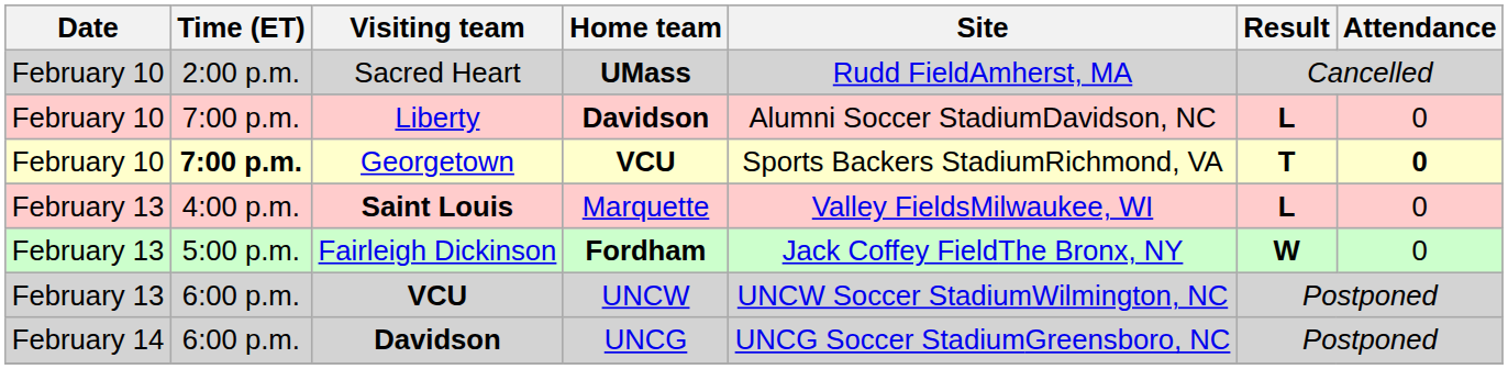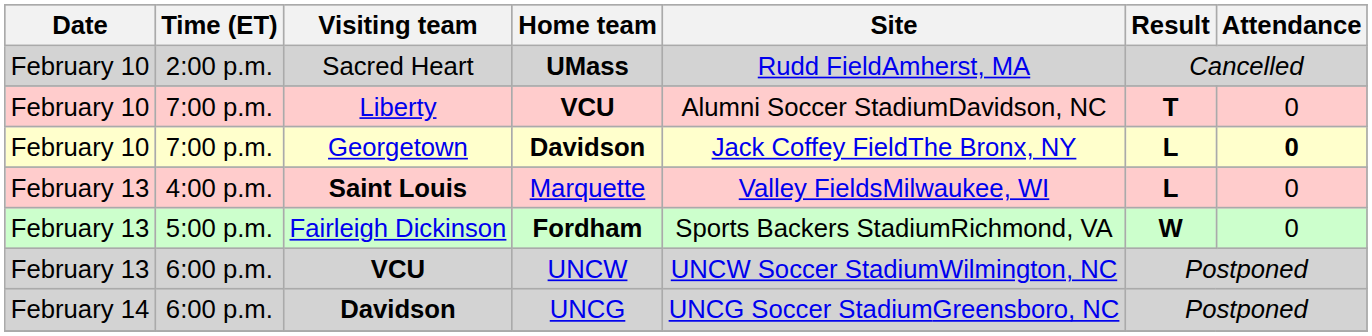 <table class="wikitable" style="font-size:95%; text-align: center;">
 <tr>
 <th>Date</th>
 <th>Time (ET)</th>
 <th>Visiting team</th>
 <th>Home team</th>
 <th>Site</th>
 <th>Result</th>
 <th>Attendance</th>
 </tr>
 <tr bgcolor="D3D3D3">
 <td>February 10</td>
 <td>2:00 p.m.</td>
 <td>Sacred Heart</td>
 <td><strong>UMass</strong></td>
 <td><a href='#'>Rudd Field</a><a href='#'>Amherst, MA</a></td>
 <td colspan="2"><em>Cancelled</em></td>
 </tr>
 <tr style="background:#fcc;">
 <td>February 10</td>
 <td>7:00 p.m.</td>
 <td><a href='#'>Liberty</a></td>
-<td><strong>Davidson</strong></td>
+<td><strong>VCU</strong></td>
 <td>Alumni Soccer StadiumDavidson, NC</td>
-<td><strong>L</strong> </td>
+<td><strong>T</strong> </td>
 <td>0</td>
 </tr>
 <tr style="background:#ffc;">
 <td>February 10</td>
-<td><strong>7:00 p.m.</strong></td>
+<td>7:00 p.m.</td>
 <td><a href='#'>Georgetown</a></td>
-<td><strong>VCU</strong></td>
-<td>Sports Backers StadiumRichmond, VA</td>
-<td><strong>T</strong> </td>
+<td><strong>Davidson</strong></td>
+<td><a href='#'>Jack Coffey Field</a><a href='#'>The Bronx, NY</a></td>
+<td><strong>L</strong> </td>
 <td><strong>0</strong></td>
 </tr>
 <tr style="background:#fcc;">
 <td>February 13</td>
 <td>4:00 p.m.</td>
 <td><strong>Saint Louis</strong></td>
 <td><a href='#'>Marquette</a></td>
 <td><a href='#'>Valley Fields</a><a href='#'>Milwaukee, WI</a></td>
 <td><strong>L</strong> </td>
 <td>0</td>
 </tr>
 <tr style="background:#cfc;">
 <td>February 13</td>
 <td>5:00 p.m.</td>
 <td><a href='#'>Fairleigh Dickinson</a></td>
 <td><strong>Fordham</strong></td>
-<td><a href='#'>Jack Coffey Field</a><a href='#'>The Bronx, NY</a></td>
+<td>Sports Backers StadiumRichmond, VA</td>
 <td><strong>W</strong> </td>
 <td>0</td>
 </tr>
 <tr bgcolor="D3D3D3">
 <td>February 13</td>
 <td>6:00 p.m.</td>
 <td><strong>VCU</strong></td>
 <td><a href='#'>UNCW</a></td>
 <td><a href='#'>UNCW Soccer Stadium</a><a href='#'>Wilmington, NC</a></td>
 <td colspan="2"><em>Postponed</em></td>
 </tr>
 <tr bgcolor="#D3D3D3">
 <td>February 14</td>
 <td>6:00 p.m.</td>
 <td><strong>Davidson</strong></td>
 <td><a href='#'>UNCG</a></td>
 <td><a href='#'>UNCG Soccer Stadium</a><a href='#'>Greensboro, NC</a></td>
 <td colspan="2"><em>Postponed</em></td>
 </tr>
 <tr>
 </tr>
 </table>
